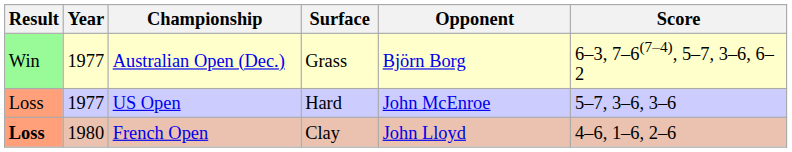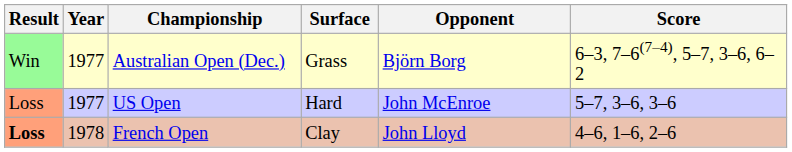 <table class="sortable wikitable">
 <tr>
 <th style="width:40px">Result</th>
 <th style="width:30px">Year</th>
 <th style="width:160px">Championship</th>
 <th style="width:60px">Surface</th>
 <th style="width:160px">Opponent</th>
 <th style="width:180px" class="unsortable">Score</th>
 </tr>
 <tr style="background:#ffc;">
 <td style="background:#98fb98;">Win</td>
 <td>1977</td>
 <td><a href='#'>Australian Open (Dec.)</a></td>
 <td>Grass</td>
 <td> <a href='#'>Björn Borg</a></td>
 <td>6–3, 7–6<sup>(7–4)</sup>, 5–7, 3–6, 6–2</td>
 </tr>
 <tr style="background:#ccf;">
 <td style="background:#ffa07a;">Loss</td>
 <td>1977</td>
 <td><a href='#'>US Open</a></td>
 <td>Hard</td>
 <td> <a href='#'>John McEnroe</a></td>
 <td>5–7, 3–6, 3–6</td>
 </tr>
 <tr style="background:#ebc2af;">
 <td style="background:#ffa07a;"><strong>Loss</strong></td>
-<td>1980</td>
+<td>1978</td>
 <td><a href='#'>French Open</a></td>
 <td>Clay</td>
 <td> <a href='#'>John Lloyd</a></td>
 <td>4–6, 1–6, 2–6</td>
 </tr>
 </table>
